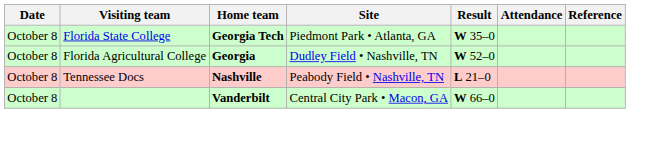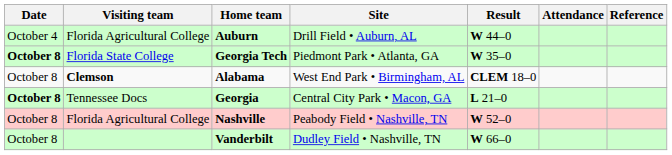 <table class="wikitable" style="font-size:95%;">
 <tr>
 <th>Date</th>
 <th>Visiting team</th>
 <th>Home team</th>
 <th>Site</th>
 <th>Result</th>
 <th>Attendance</th>
 <th class="unsortable">Reference</th>
 </tr>
 <tr bgcolor=ccffcc>
-<td>October 8</td>
+<td>October 4</td>
+<td>Florida Agricultural College</td>
+<td><strong>Auburn</strong></td>
+<td>Drill Field • <a href='#'>Auburn, AL</a></td>
+<td><strong>W</strong> 44–0</td>
+<td></td>
+<td></td>
+</tr>
+<tr bgcolor=ccffcc>
+<td><strong>October 8</strong></td>
 <td><a href='#'>Florida State College</a></td>
 <td><strong>Georgia Tech</strong></td>
 <td>Piedmont Park • Atlanta, GA</td>
 <td><strong>W</strong> 35–0</td>
 <td></td>
 <td></td>
 </tr>
+<tr bgcolor=>
+<td>October 8</td>
+<td><strong>Clemson</strong></td>
+<td><strong>Alabama</strong></td>
+<td>West End Park • <a href='#'>Birmingham, AL</a></td>
+<td><strong>CLEM</strong> 18–0</td>
+<td></td>
+<td></td>
+</tr>
 <tr bgcolor=ccffcc>
-<td>October 8</td>
-<td>Florida Agricultural College</td>
+<td><strong>October 8</strong></td>
+<td>Tennessee Docs</td>
 <td><strong>Georgia</strong></td>
-<td><a href='#'>Dudley Field</a> • Nashville, TN</td>
-<td><strong>W</strong> 52–0</td>
+<td>Central City Park • <a href='#'>Macon, GA</a></td>
+<td><strong>L</strong> 21–0</td>
 <td></td>
 <td></td>
 </tr>
 <tr bgcolor=ffcccc>
 <td>October 8</td>
-<td>Tennessee Docs</td>
+<td>Florida Agricultural College</td>
 <td><strong>Nashville</strong></td>
 <td>Peabody Field • <a href='#'>Nashville, TN</a></td>
-<td><strong>L</strong> 21–0</td>
+<td><strong>W</strong> 52–0</td>
 <td></td>
 <td></td>
 </tr>
 <tr bgcolor=ccffcc>
 <td>October 8</td>
 <td></td>
 <td><strong>Vanderbilt</strong></td>
-<td>Central City Park • <a href='#'>Macon, GA</a></td>
+<td><a href='#'>Dudley Field</a> • Nashville, TN</td>
 <td><strong>W</strong> 66–0</td>
 <td></td>
 <td></td>
 </tr>
 </table>
